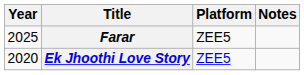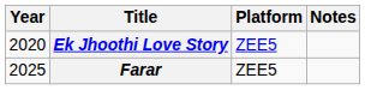 <table class="wikitable sortable plainrowheaders">
 <tr>
 <th>Year</th>
 <th>Title</th>
 <th>Platform</th>
 <th>Notes</th>
 </tr>
 <tr>
+<td>2020</td>
+<th scope="row"><em><a href='#'>Ek Jhoothi Love Story</a></em></th>
+<td><a href='#'>ZEE5</a></td>
+<td></td>
+</tr>
+<tr>
 <td>2025</td>
 <th scope="row"><em>Farar</em></th>
 <td>ZEE5</td>
 <td></td>
 </tr>
-<tr>
-<td>2020</td>
-<th scope="row"><em><a href='#'>Ek Jhoothi Love Story</a></em></th>
-<td><a href='#'>ZEE5</a></td>
-<td></td>
-</tr>
 </table>
